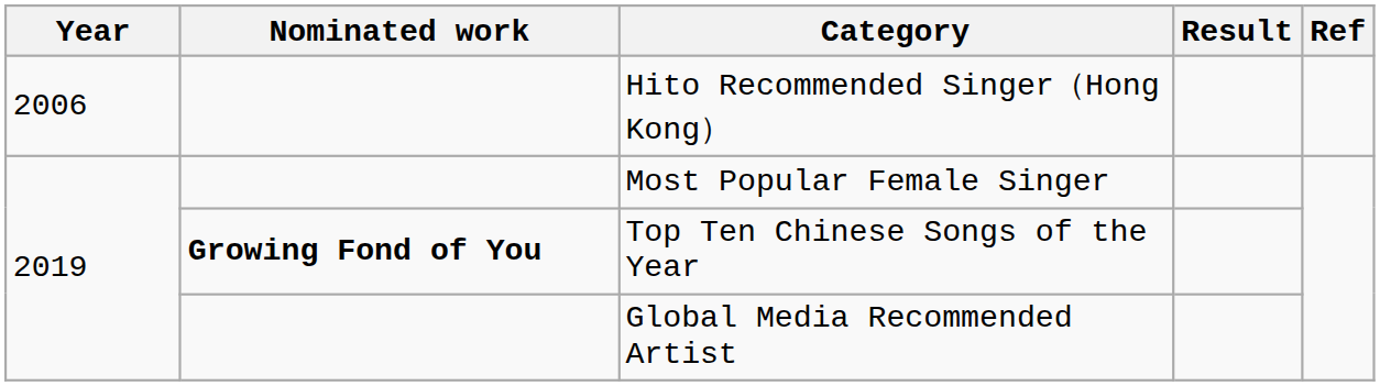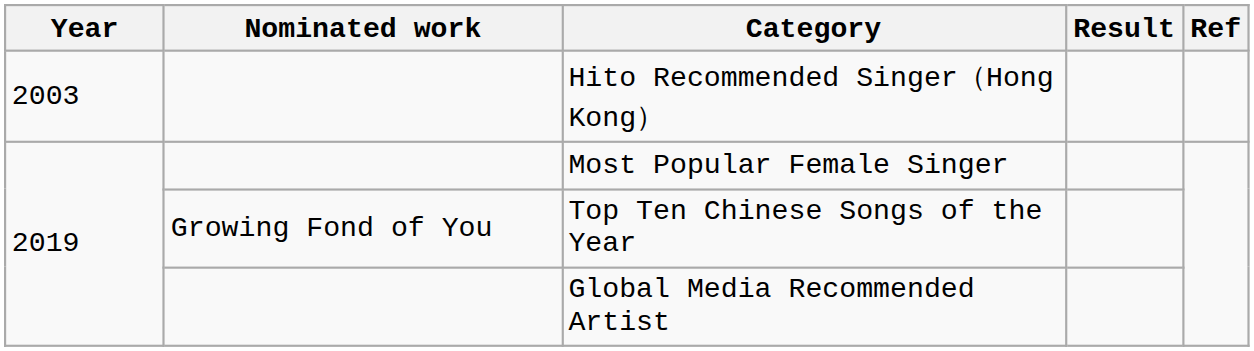 <table class="wikitable"  width="92%">
 <tr>
 <th width="12%">Year</th>
 <th width="30%">Nominated work</th>
 <th width="38%">Category</th>
 <th width="3%">Result</th>
 <th width="2%">Ref</th>
 </tr>
 <tr>
-<td>2006</td>
+<td>2003</td>
 <td></td>
 <td>Hito Recommended Singer（Hong Kong）</td>
 <td></td>
 <td></td>
 </tr>
 <tr>
 <td rowspan=3>2019</td>
 <td></td>
 <td>Most Popular Female Singer</td>
 <td></td>
 <td rowspan=3></td>
 </tr>
 <tr>
-<td><strong>Growing Fond of You</strong></td>
+<td>Growing Fond of You</td>
 <td>Top Ten Chinese Songs of the Year</td>
 <td></td>
 </tr>
 <tr>
 <td></td>
 <td>Global Media Recommended Artist</td>
 <td></td>
 </tr>
 </table>
